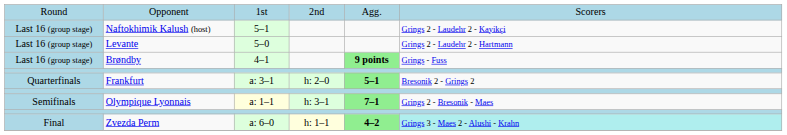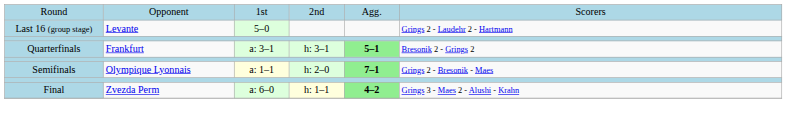 <table class="wikitable" style="text-align:center">
 <tr bgcolor=lightblue>
 <td width=150px>Round</td>
 <td width=200px>Opponent</td>
 <td width=80px>1st</td>
 <td width=80px>2nd</td>
 <td width=80px>Agg.</td>
 <td width=600px>Scorers</td>
 </tr>
 <tr>
 <td bgcolor=lightblue>Last 16 <small>(group stage)</small></td>
-<td align=left> <a href='#'>Naftokhimik Kalush</a> <small>(host)</small></td>
-<td bgcolor="#ddffdd">5–1</td>
-<td></td>
-<td></td>
-<td align=left><small><a href='#'>Grings</a> 2 - <a href='#'>Laudehr</a> 2 - <a href='#'>Kayikçi</a></small></td>
-</tr>
-<tr>
-<td bgcolor=lightblue>Last 16 <small>(group stage)</small></td>
 <td align=left> <a href='#'>Levante</a></td>
 <td bgcolor="#ddffdd">5–0</td>
 <td></td>
 <td></td>
 <td align=left><small><a href='#'>Grings</a> 2 - <a href='#'>Laudehr</a> 2 - <a href='#'>Hartmann</a></small></td>
-</tr>
-<tr>
-<td bgcolor=lightblue>Last 16 <small>(group stage)</small></td>
-<td align=left> <a href='#'>Brøndby</a></td>
-<td bgcolor="#ddffdd">4–1</td>
-<td></td>
-<td bgcolor=lightgreen><strong>9 points</strong></td>
-<td align=left><small><a href='#'>Grings</a> - <a href='#'>Fuss</a></small></td>
 </tr>
 <tr bgcolor=lightblue>
 <td colspan=6></td>
 </tr>
 <tr>
 <td bgcolor=lightblue>Quarterfinals</td>
 <td align=left> <a href='#'>Frankfurt</a></td>
 <td bgcolor="#ddffdd">a: 3–1</td>
-<td bgcolor="#ddffdd">h: 2–0</td>
+<td bgcolor="#ddffdd">h: 3–1</td>
 <td bgcolor=lightgreen><strong>5–1</strong></td>
 <td align=left><small><a href='#'>Bresonik</a> 2 - <a href='#'>Grings</a> 2</small></td>
 </tr>
 <tr bgcolor=lightblue>
 <td colspan=6></td>
 </tr>
 <tr>
 <td bgcolor=lightblue>Semifinals</td>
 <td align=left> <a href='#'>Olympique Lyonnais</a></td>
 <td bgcolor="#ffffdd">a: 1–1</td>
-<td bgcolor="#ddffdd">h: 3–1</td>
+<td bgcolor="#ddffdd">h: 2–0</td>
 <td bgcolor=lightgreen><strong>7–1</strong></td>
 <td align=left><small><a href='#'>Grings</a> 2 - <a href='#'>Bresonik</a> - <a href='#'>Maes</a></small></td>
 </tr>
 <tr bgcolor=lightblue>
 <td colspan=6></td>
 </tr>
 <tr>
 <td bgcolor=lightblue>Final</td>
 <td align=left> <a href='#'>Zvezda Perm</a></td>
 <td bgcolor="#ddffdd">a: 6–0</td>
 <td bgcolor="#ffffdd">h: 1–1</td>
 <td bgcolor=lightgreen><strong>4–2</strong></td>
-<td align=left style="background: paleturquoise;"><small><a href='#'>Grings</a> 3 - <a href='#'>Maes</a> 2 - <a href='#'>Alushi</a> - <a href='#'>Krahn</a></small></td>
+<td align=left><small><a href='#'>Grings</a> 3 - <a href='#'>Maes</a> 2 - <a href='#'>Alushi</a> - <a href='#'>Krahn</a></small></td>
 </tr>
 <tr>
 </tr>
 </table>
